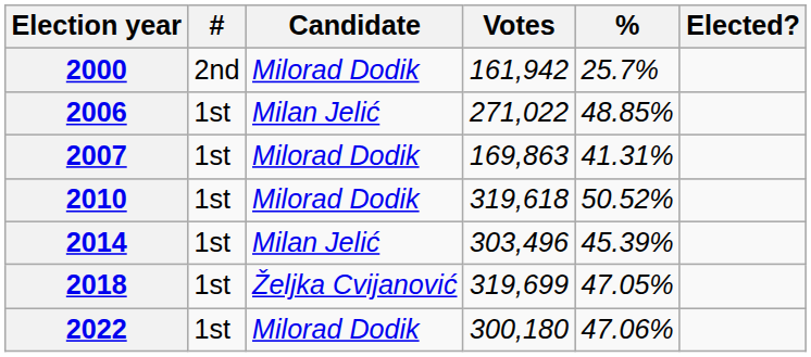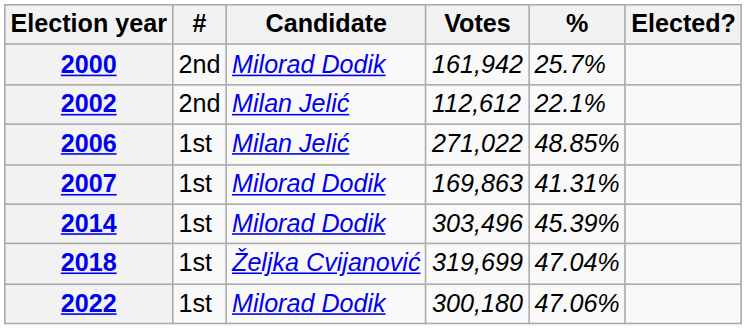 <table class="wikitable">
 <tr>
 <th>Election year</th>
 <th>#</th>
 <th>Candidate</th>
 <th>Votes</th>
 <th>%</th>
 <th>Elected?</th>
 </tr>
 <tr>
 <th><a href='#'>2000</a></th>
 <td> 2nd</td>
 <td><em><a href='#'>Milorad Dodik</a></em></td>
 <td><em>161,942</em></td>
 <td><em>25.7%</em></td>
+<td></td>
+</tr>
+<tr>
+<th><a href='#'>2002</a></th>
+<td> 2nd</td>
+<td><em><a href='#'>Milan Jelić</a></em></td>
+<td><em>112,612</em></td>
+<td><em>22.1%</em></td>
 <td></td>
 </tr>
 <tr>
 <th><a href='#'>2006</a></th>
 <td> 1st</td>
 <td><em><a href='#'>Milan Jelić</a></em></td>
 <td><em>271,022</em></td>
 <td><em>48.85%</em></td>
 <td></td>
 </tr>
 <tr>
 <th><a href='#'>2007</a></th>
 <td> 1st</td>
 <td><em><a href='#'>Milorad Dodik</a></em></td>
 <td><em>169,863</em></td>
 <td><em>41.31%</em></td>
 <td></td>
 </tr>
 <tr>
-<th><a href='#'>2010</a></th>
+<th><a href='#'>2014</a></th>
 <td> 1st</td>
 <td><em><a href='#'>Milorad Dodik</a></em></td>
-<td><em>319,618</em></td>
-<td><em>50.52%</em></td>
-<td></td>
-</tr>
-<tr>
-<th><a href='#'>2014</a></th>
-<td> 1st</td>
-<td><em><a href='#'>Milan Jelić</a></em></td>
 <td><em>303,496</em></td>
 <td><em>45.39%</em></td>
 <td></td>
 </tr>
 <tr>
 <th><a href='#'>2018</a></th>
 <td>  1st</td>
 <td><em><a href='#'>Željka Cvijanović</a></em></td>
 <td><em>319,699</em></td>
-<td><em>47.05%</em></td>
+<td><em>47.04%</em></td>
 <td></td>
 </tr>
 <tr>
 <th><a href='#'>2022</a></th>
 <td>  1st</td>
 <td><em><a href='#'>Milorad Dodik</a></em></td>
 <td><em>300,180</em></td>
 <td><em>47.06%</em></td>
 <td></td>
 </tr>
 </table>
